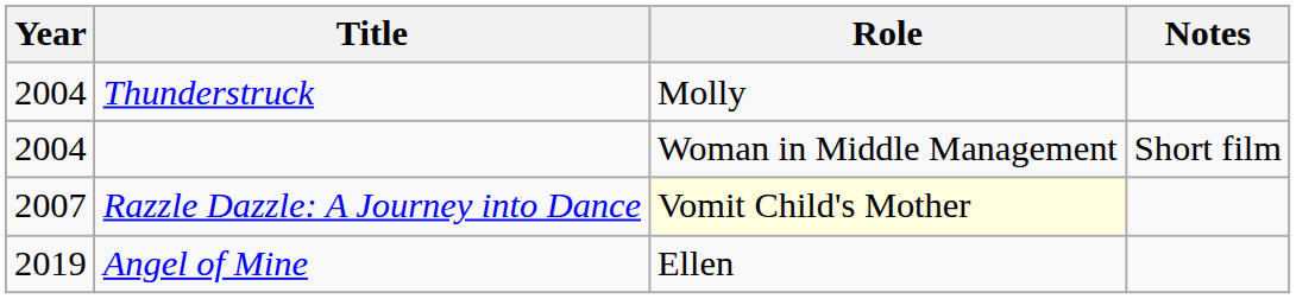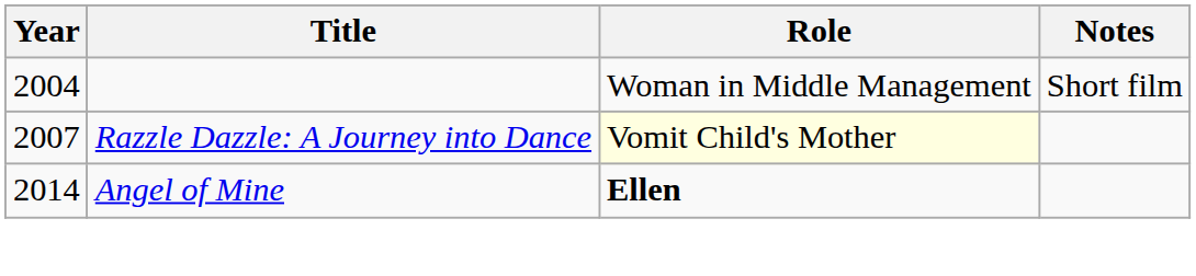 <table class="wikitable sortable">
 <tr>
 <th>Year</th>
 <th>Title</th>
 <th>Role</th>
 <th class="unsortable">Notes</th>
-</tr>
-<tr>
-<td>2004</td>
-<td><em><a href='#'>Thunderstruck</a></em></td>
-<td>Molly</td>
-<td></td>
 </tr>
 <tr>
 <td>2004</td>
 <td><em></em></td>
 <td>Woman in Middle Management</td>
 <td>Short film</td>
 </tr>
 <tr>
 <td>2007</td>
 <td><em><a href='#'>Razzle Dazzle: A Journey into Dance</a></em></td>
 <td style="background: lightyellow;">Vomit Child's Mother</td>
 <td></td>
 </tr>
 <tr>
-<td>2019</td>
+<td>2014</td>
 <td><em><a href='#'>Angel of Mine</a></em></td>
-<td>Ellen</td>
+<td><strong>Ellen</strong></td>
 <td></td>
 </tr>
 </table>
